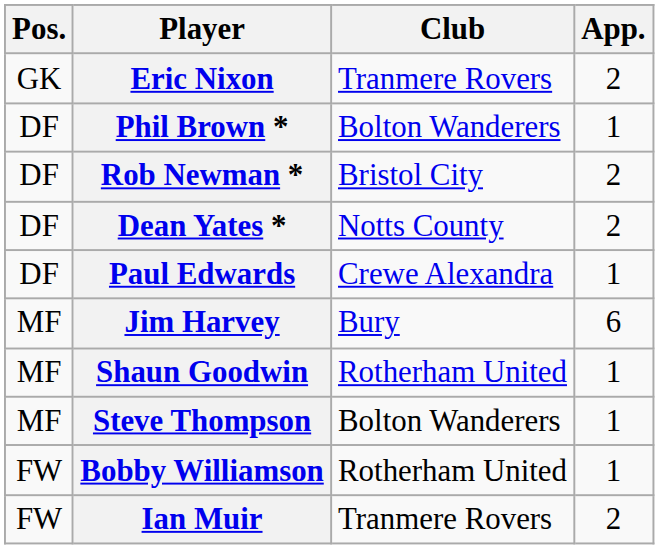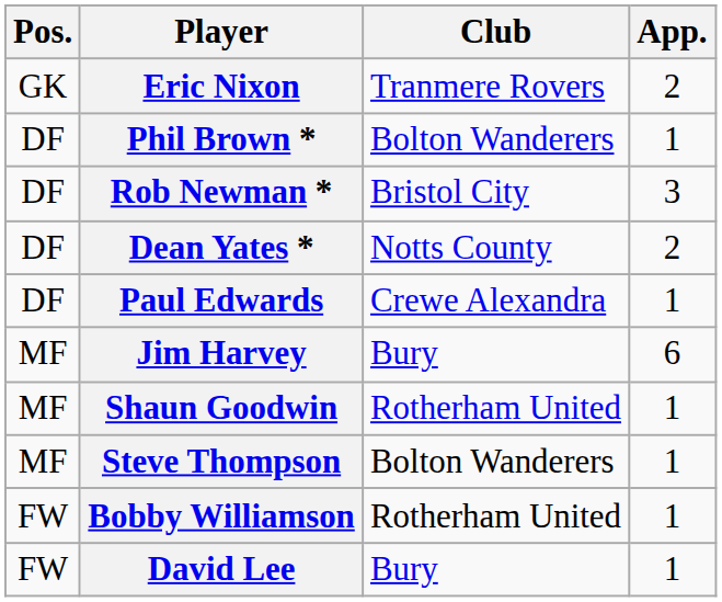 <table class="wikitable plainrowheaders" style="text-align: left">
 <tr>
 <th scope=col>Pos.</th>
 <th scope=col>Player</th>
 <th scope=col>Club</th>
 <th scope=col>App.</th>
 </tr>
 <tr>
 <td style=text-align:center>GK</td>
 <th scope=row><a href='#'>Eric Nixon</a></th>
 <td><a href='#'>Tranmere Rovers</a></td>
 <td style=text-align:center>2</td>
 </tr>
 <tr>
 <td style=text-align:center>DF</td>
 <th scope=row><a href='#'>Phil Brown</a> *</th>
 <td><a href='#'>Bolton Wanderers</a></td>
 <td style=text-align:center>1</td>
 </tr>
 <tr>
 <td style=text-align:center>DF</td>
 <th scope=row><a href='#'>Rob Newman</a> *</th>
 <td><a href='#'>Bristol City</a></td>
-<td style=text-align:center>2</td>
+<td style=text-align:center>3</td>
 </tr>
 <tr>
 <td style=text-align:center>DF</td>
 <th scope=row><a href='#'>Dean Yates</a> *</th>
 <td><a href='#'>Notts County</a></td>
 <td style=text-align:center>2</td>
 </tr>
 <tr>
 <td style=text-align:center>DF</td>
 <th scope=row><a href='#'>Paul Edwards</a></th>
 <td><a href='#'>Crewe Alexandra</a></td>
 <td style=text-align:center>1</td>
 </tr>
 <tr>
 <td style=text-align:center>MF</td>
 <th scope=row><a href='#'>Jim Harvey</a></th>
 <td><a href='#'>Bury</a></td>
 <td style=text-align:center>6</td>
 </tr>
 <tr>
 <td style=text-align:center>MF</td>
 <th scope=row><a href='#'>Shaun Goodwin</a></th>
 <td><a href='#'>Rotherham United</a></td>
 <td style=text-align:center>1</td>
 </tr>
 <tr>
 <td style=text-align:center>MF</td>
 <th scope=row><a href='#'>Steve Thompson</a></th>
 <td>Bolton Wanderers</td>
 <td style=text-align:center>1</td>
 </tr>
 <tr>
 <td style=text-align:center>FW</td>
 <th scope=row><a href='#'>Bobby Williamson</a></th>
 <td>Rotherham United</td>
 <td style=text-align:center>1</td>
 </tr>
 <tr>
 <td style=text-align:center>FW</td>
-<th scope=row><a href='#'>Ian Muir</a></th>
-<td>Tranmere Rovers</td>
-<td style=text-align:center>2</td>
+<th scope=row><a href='#'>David Lee</a></th>
+<td><a href='#'>Bury</a></td>
+<td style=text-align:center>1</td>
 </tr>
 </table>
